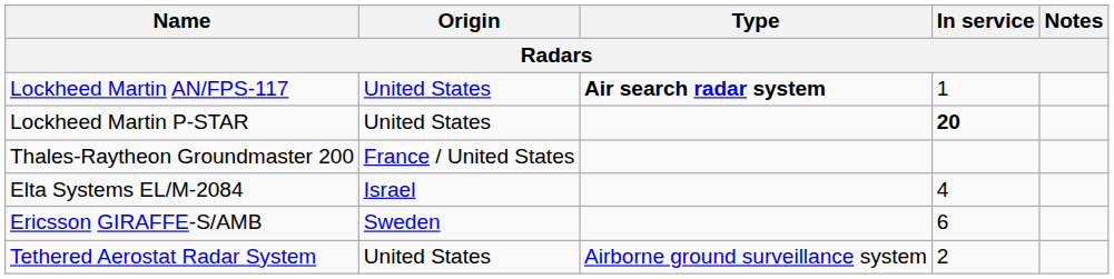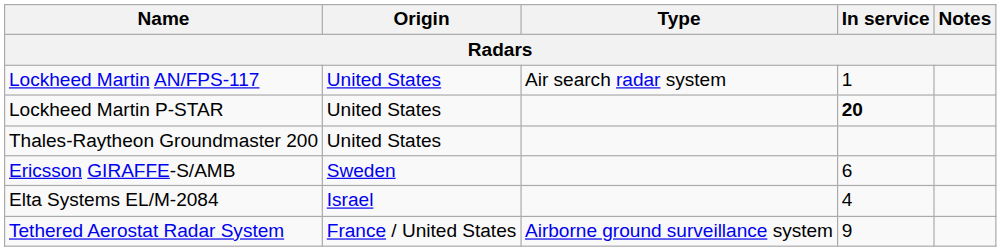 <table class="wikitable">
 <tr>
 <th>Name</th>
 <th>Origin</th>
 <th>Type</th>
 <th>In service</th>
 <th>Notes</th>
 </tr>
 <tr>
 <th colspan="5">Radars</th>
 </tr>
 <tr>
 <td><a href='#'>Lockheed Martin</a> <a href='#'>AN/FPS-117</a></td>
 <td><a href='#'>United States</a></td>
-<td><strong>Air search <a href='#'>radar</a> system</strong></td>
+<td>Air search <a href='#'>radar</a> system</td>
 <td>1</td>
 <td></td>
 </tr>
 <tr>
 <td>Lockheed Martin P-STAR</td>
 <td>United States</td>
 <td></td>
 <td><strong>20</strong></td>
 <td></td>
 </tr>
 <tr>
 <td>Thales-Raytheon Groundmaster 200</td>
-<td><a href='#'>France</a> / United States</td>
+<td>United States</td>
 <td></td>
 <td></td>
+<td></td>
+</tr>
+<tr>
+<td><a href='#'>Ericsson</a> <a href='#'>GIRAFFE</a>-S/AMB</td>
+<td><a href='#'>Sweden</a></td>
+<td></td>
+<td>6</td>
 <td></td>
 </tr>
 <tr>
 <td>Elta Systems EL/M-2084</td>
 <td><a href='#'>Israel</a></td>
 <td></td>
 <td>4</td>
 <td></td>
 </tr>
 <tr>
-<td><a href='#'>Ericsson</a> <a href='#'>GIRAFFE</a>-S/AMB</td>
-<td><a href='#'>Sweden</a></td>
-<td></td>
-<td>6</td>
-<td></td>
-</tr>
-<tr>
 <td><a href='#'>Tethered Aerostat Radar System</a></td>
-<td>United States</td>
+<td><a href='#'>France</a> / United States</td>
 <td><a href='#'>Airborne ground surveillance</a> system</td>
-<td>2</td>
+<td>9</td>
 <td></td>
 </tr>
 </table>
